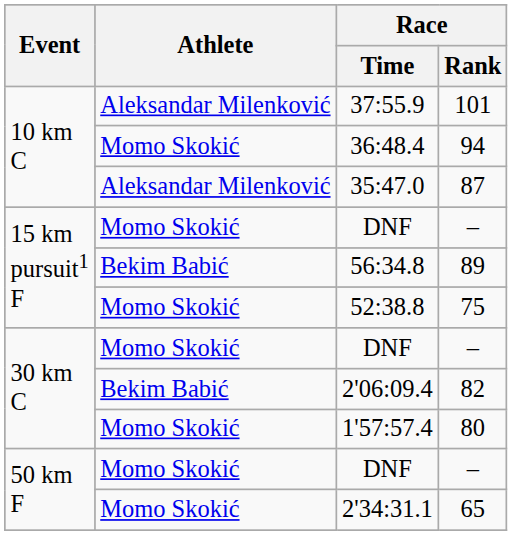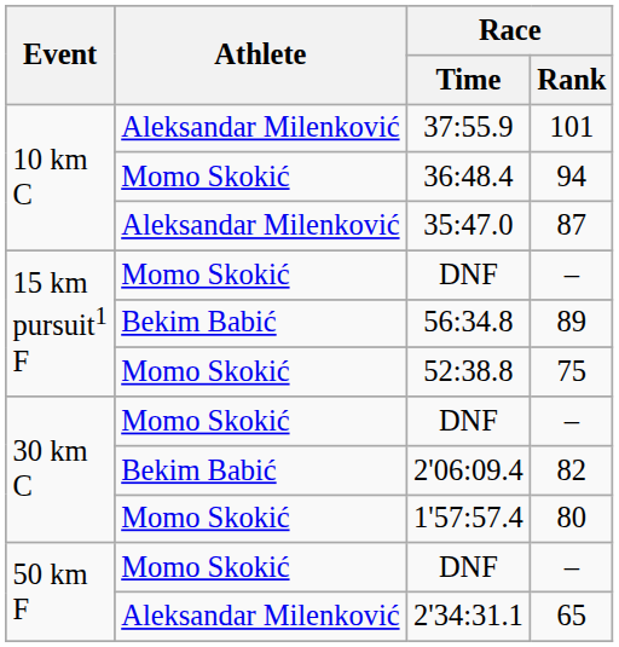 <table class="wikitable" border="1" style="font-size:90%">
 <tr>
 <th rowspan=2>Event</th>
 <th rowspan=2>Athlete</th>
 <th colspan=2>Race</th>
 </tr>
 <tr>
 <th>Time</th>
 <th>Rank</th>
 </tr>
 <tr>
 <td rowspan=3>10 km <br> C</td>
 <td><a href='#'>Aleksandar Milenković</a></td>
 <td align=center>37:55.9</td>
 <td align=center>101</td>
 </tr>
 <tr>
 <td><a href='#'>Momo Skokić</a></td>
 <td align=center>36:48.4</td>
 <td align=center>94</td>
 </tr>
 <tr>
 <td><a href='#'>Aleksandar Milenković</a></td>
 <td align=center>35:47.0</td>
 <td align=center>87</td>
 </tr>
 <tr>
 <td rowspan=3>15 km <br> pursuit<sup>1</sup> <br> F</td>
 <td><a href='#'>Momo Skokić</a></td>
 <td align=center>DNF</td>
 <td align=center>–</td>
 </tr>
 <tr>
 <td><a href='#'>Bekim Babić</a></td>
 <td align=center>56:34.8</td>
 <td align=center>89</td>
 </tr>
 <tr>
 <td><a href='#'>Momo Skokić</a></td>
 <td align=center>52:38.8</td>
 <td align=center>75</td>
 </tr>
 <tr>
 <td rowspan=3>30 km <br> C</td>
 <td><a href='#'>Momo Skokić</a></td>
 <td align=center>DNF</td>
 <td align=center>–</td>
 </tr>
 <tr>
 <td><a href='#'>Bekim Babić</a></td>
 <td align=center>2'06:09.4</td>
 <td align=center>82</td>
 </tr>
 <tr>
 <td><a href='#'>Momo Skokić</a></td>
 <td align=center>1'57:57.4</td>
 <td align=center>80</td>
 </tr>
 <tr>
 <td rowspan=2>50 km <br> F</td>
 <td><a href='#'>Momo Skokić</a></td>
 <td align=center>DNF</td>
 <td align=center>–</td>
 </tr>
 <tr>
-<td><a href='#'>Momo Skokić</a></td>
+<td><a href='#'>Aleksandar Milenković</a></td>
 <td align=center>2'34:31.1</td>
 <td align=center>65</td>
 </tr>
 </table>
